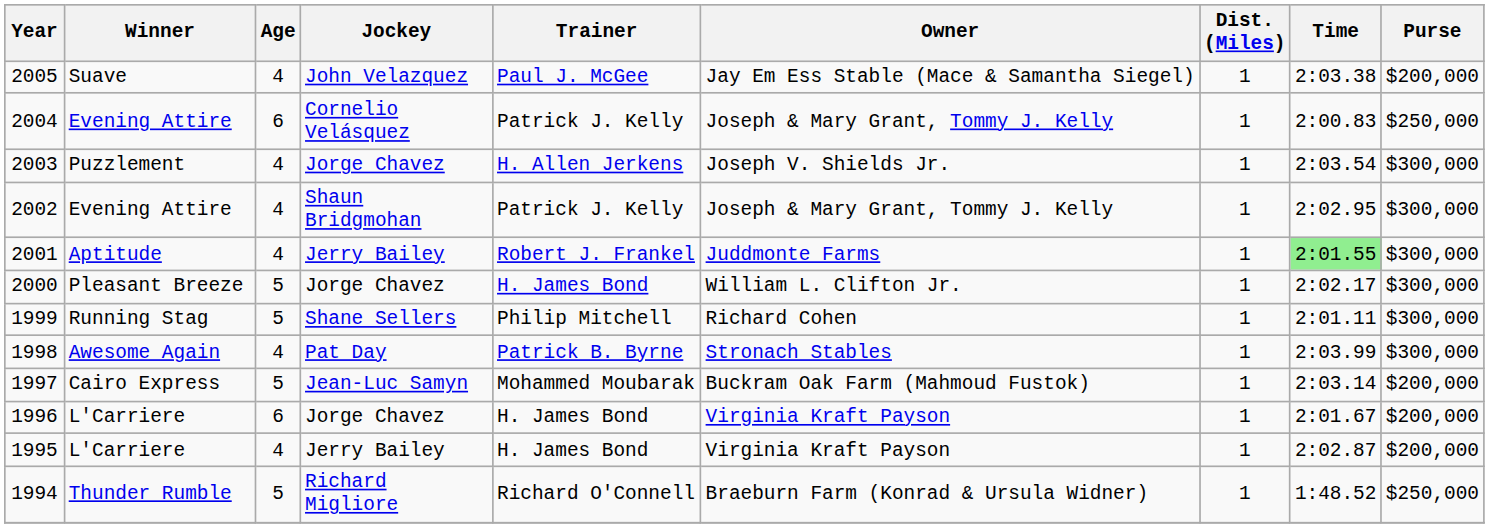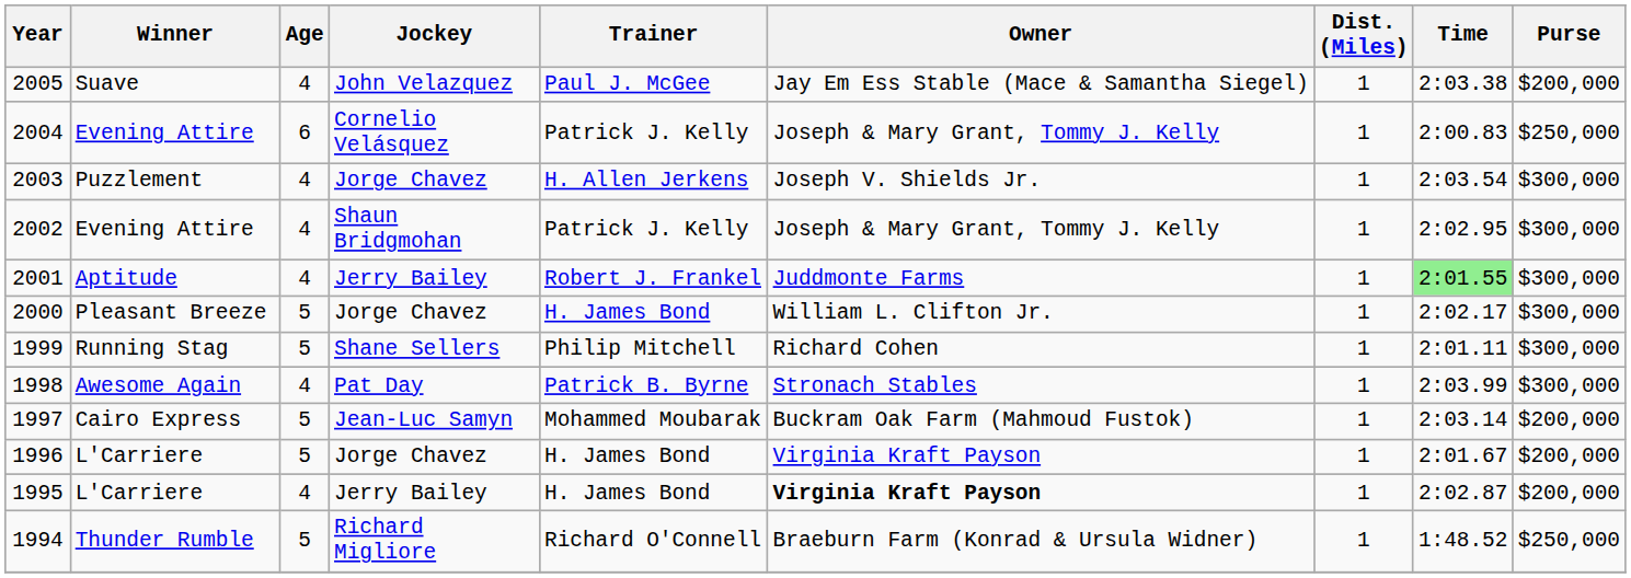 <table class="wikitable sortable" style="font-size:90%">
 <tr>
 <th style="width:30px">Year<br></th>
 <th style="width:110px">Winner<br></th>
 <th style="width:20px">Age<br></th>
 <th style="width:110px">Jockey<br></th>
 <th style="width:120px">Trainer<br></th>
 <th>Owner<br></th>
 <th style="width:25px">Dist.<br> <span>(<a href='#'>Miles</a>)</span></th>
 <th style="width:25px">Time<br></th>
 <th style="width:25px">Purse</th>
 </tr>
 <tr>
 <td align=center>2005</td>
 <td>Suave</td>
 <td align=center>4</td>
 <td><a href='#'>John Velazquez</a></td>
 <td><a href='#'>Paul J. McGee</a></td>
 <td>Jay Em Ess Stable (Mace & Samantha Siegel)</td>
 <td align=center>1<span></span></td>
 <td>2:03.38</td>
 <td>$200,000</td>
 </tr>
 <tr>
 <td align=center>2004</td>
 <td><a href='#'>Evening Attire</a></td>
 <td align=center>6</td>
 <td><a href='#'>Cornelio Velásquez</a></td>
 <td>Patrick J. Kelly</td>
 <td>Joseph & Mary Grant, <a href='#'>Tommy J. Kelly</a></td>
 <td align=center>1<span></span></td>
 <td>2:00.83</td>
 <td>$250,000</td>
 </tr>
 <tr>
 <td align=center>2003</td>
 <td>Puzzlement</td>
 <td align=center>4</td>
 <td><a href='#'>Jorge Chavez</a></td>
 <td><a href='#'>H. Allen Jerkens</a></td>
 <td>Joseph V. Shields Jr.</td>
 <td align=center>1<span></span></td>
 <td>2:03.54</td>
 <td>$300,000</td>
 </tr>
 <tr>
 <td align=center>2002</td>
 <td>Evening Attire</td>
 <td align=center>4</td>
 <td><a href='#'>Shaun Bridgmohan</a></td>
 <td>Patrick J. Kelly</td>
 <td>Joseph & Mary Grant, Tommy J. Kelly</td>
 <td align=center>1<span></span></td>
 <td>2:02.95</td>
 <td>$300,000</td>
 </tr>
 <tr>
 <td align=center>2001</td>
 <td><a href='#'>Aptitude</a></td>
 <td align=center>4</td>
 <td><a href='#'>Jerry Bailey</a></td>
 <td><a href='#'>Robert J. Frankel</a></td>
 <td><a href='#'>Juddmonte Farms</a></td>
 <td align=center>1<span></span></td>
 <td style="background: lightgreen;">2:01.55</td>
 <td>$300,000</td>
 </tr>
 <tr>
 <td align=center>2000</td>
 <td>Pleasant Breeze</td>
 <td align=center>5</td>
 <td>Jorge Chavez</td>
 <td><a href='#'>H. James Bond</a></td>
 <td>William L. Clifton Jr.</td>
 <td align=center>1<span></span></td>
 <td>2:02.17</td>
 <td>$300,000</td>
 </tr>
 <tr>
 <td align=center>1999</td>
 <td>Running Stag</td>
 <td align=center>5</td>
 <td><a href='#'>Shane Sellers</a></td>
 <td>Philip Mitchell</td>
 <td>Richard Cohen</td>
 <td align=center>1<span></span></td>
 <td>2:01.11</td>
 <td>$300,000</td>
 </tr>
 <tr>
 <td align=center>1998</td>
 <td><a href='#'>Awesome Again</a></td>
 <td align=center>4</td>
 <td><a href='#'>Pat Day</a></td>
 <td><a href='#'>Patrick B. Byrne</a></td>
 <td><a href='#'>Stronach Stables</a></td>
 <td align=center>1<span></span></td>
 <td>2:03.99</td>
 <td>$300,000</td>
 </tr>
 <tr>
 <td align=center>1997</td>
 <td>Cairo Express</td>
 <td align=center>5</td>
 <td><a href='#'>Jean-Luc Samyn</a></td>
 <td>Mohammed Moubarak</td>
 <td>Buckram Oak Farm (Mahmoud Fustok)</td>
 <td align=center>1<span></span></td>
 <td>2:03.14</td>
 <td>$200,000</td>
 </tr>
 <tr>
 <td align=center>1996</td>
 <td>L'Carriere</td>
-<td align=center>6</td>
+<td align=center>5</td>
 <td>Jorge Chavez</td>
 <td>H. James Bond</td>
 <td><a href='#'>Virginia Kraft Payson</a></td>
 <td align=center>1<span></span></td>
 <td>2:01.67</td>
 <td>$200,000</td>
 </tr>
 <tr>
 <td align=center>1995</td>
 <td>L'Carriere</td>
 <td align=center>4</td>
 <td>Jerry Bailey</td>
 <td>H. James Bond</td>
-<td>Virginia Kraft Payson</td>
+<td><strong>Virginia Kraft Payson</strong></td>
 <td align=center>1<span></span></td>
 <td>2:02.87</td>
 <td>$200,000</td>
 </tr>
 <tr>
 <td align=center>1994</td>
 <td><a href='#'>Thunder Rumble</a></td>
 <td align=center>5</td>
 <td><a href='#'>Richard Migliore</a></td>
 <td>Richard O'Connell</td>
 <td>Braeburn Farm (Konrad & Ursula Widner)</td>
 <td align=center>1<span></span></td>
 <td>1:48.52</td>
 <td>$250,000</td>
 </tr>
 <tr>
 </tr>
 </table>
